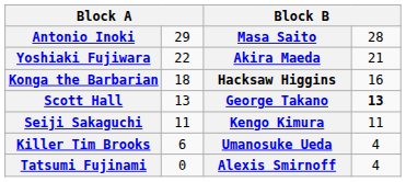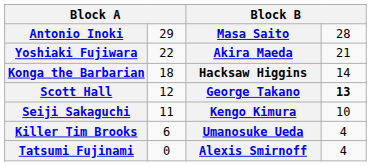 <table class="wikitable" style="margin: 1em auto 1em auto;text-align:center">
 <tr>
 <th colspan="2" style="width:50%">Block A</th>
 <th colspan="2" style="width:50%">Block B</th>
 </tr>
 <tr>
 <th><a href='#'>Antonio Inoki</a></th>
 <td style="width:35px">29</td>
 <th><a href='#'>Masa Saito</a></th>
 <td style="width:35px">28</td>
 </tr>
 <tr>
 <th><a href='#'>Yoshiaki Fujiwara</a></th>
 <td>22</td>
 <th><a href='#'>Akira Maeda</a></th>
 <td>21</td>
 </tr>
 <tr>
 <th><a href='#'>Konga the Barbarian</a></th>
 <td>18</td>
 <th>Hacksaw Higgins</th>
-<td>16</td>
+<td>14</td>
 </tr>
 <tr>
 <th><a href='#'>Scott Hall</a></th>
-<td>13</td>
+<td>12</td>
 <th><a href='#'>George Takano</a></th>
 <td><strong>13</strong></td>
 </tr>
 <tr>
 <th><a href='#'>Seiji Sakaguchi</a></th>
 <td>11</td>
 <th><a href='#'>Kengo Kimura</a></th>
-<td>11</td>
+<td>10</td>
 </tr>
 <tr>
 <th><a href='#'>Killer Tim Brooks</a></th>
 <td>6</td>
 <th><a href='#'>Umanosuke Ueda</a></th>
 <td>4</td>
 </tr>
 <tr>
 <th><a href='#'>Tatsumi Fujinami</a></th>
 <td>0</td>
 <th><a href='#'>Alexis Smirnoff</a></th>
 <td>4</td>
 </tr>
 </table>
